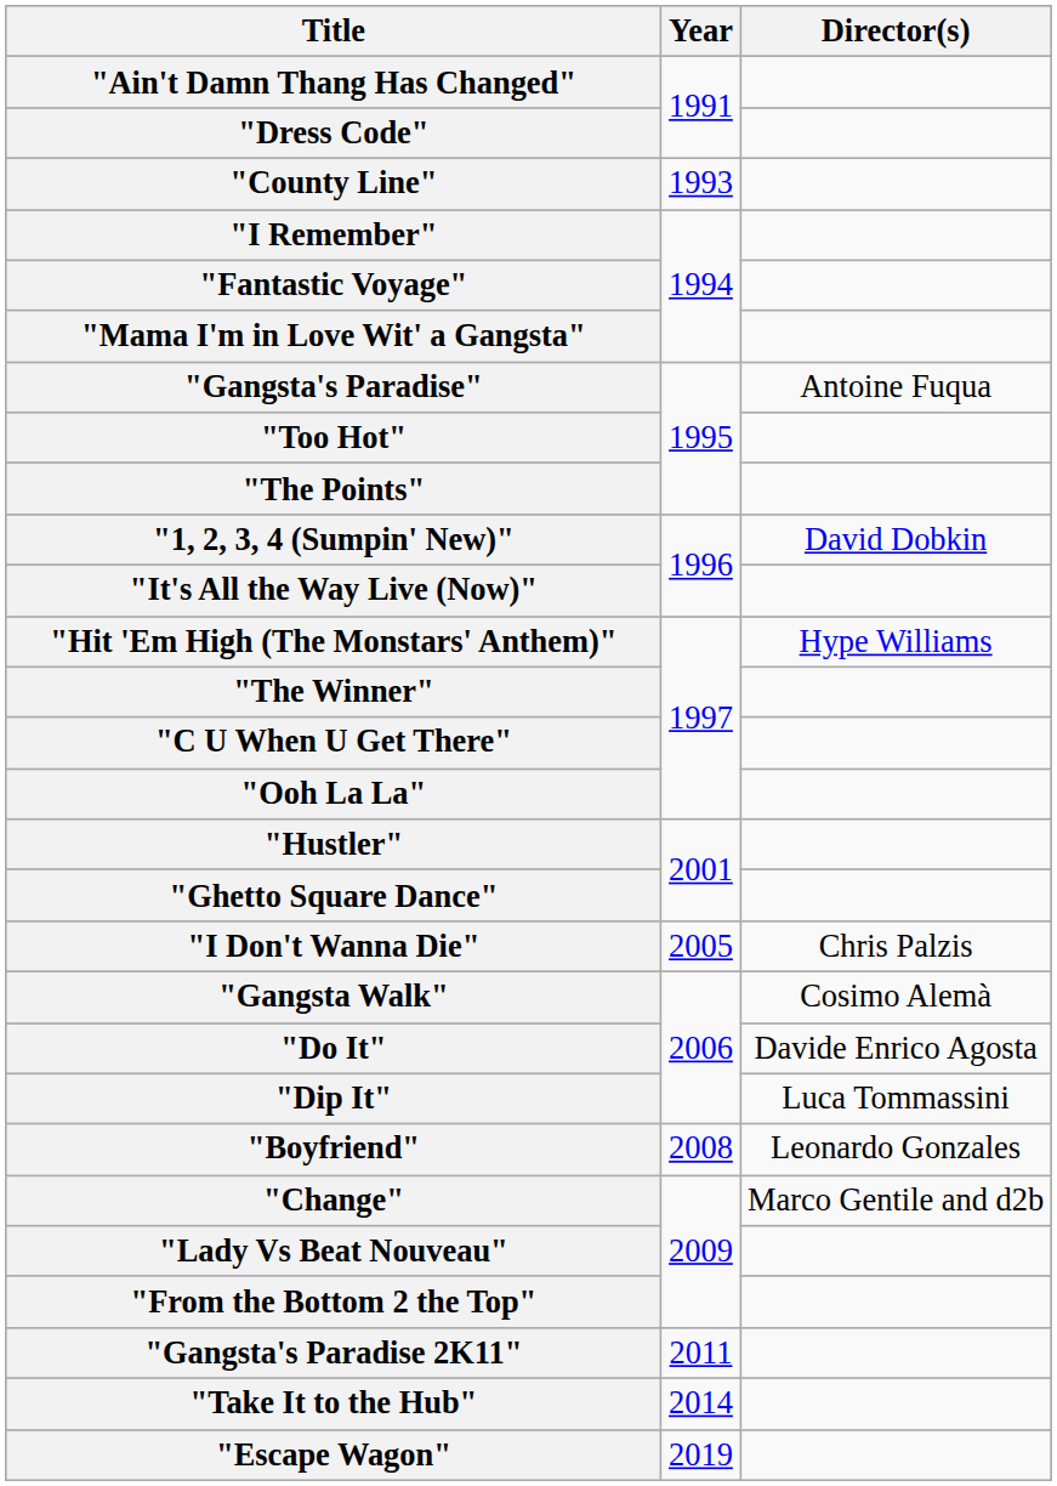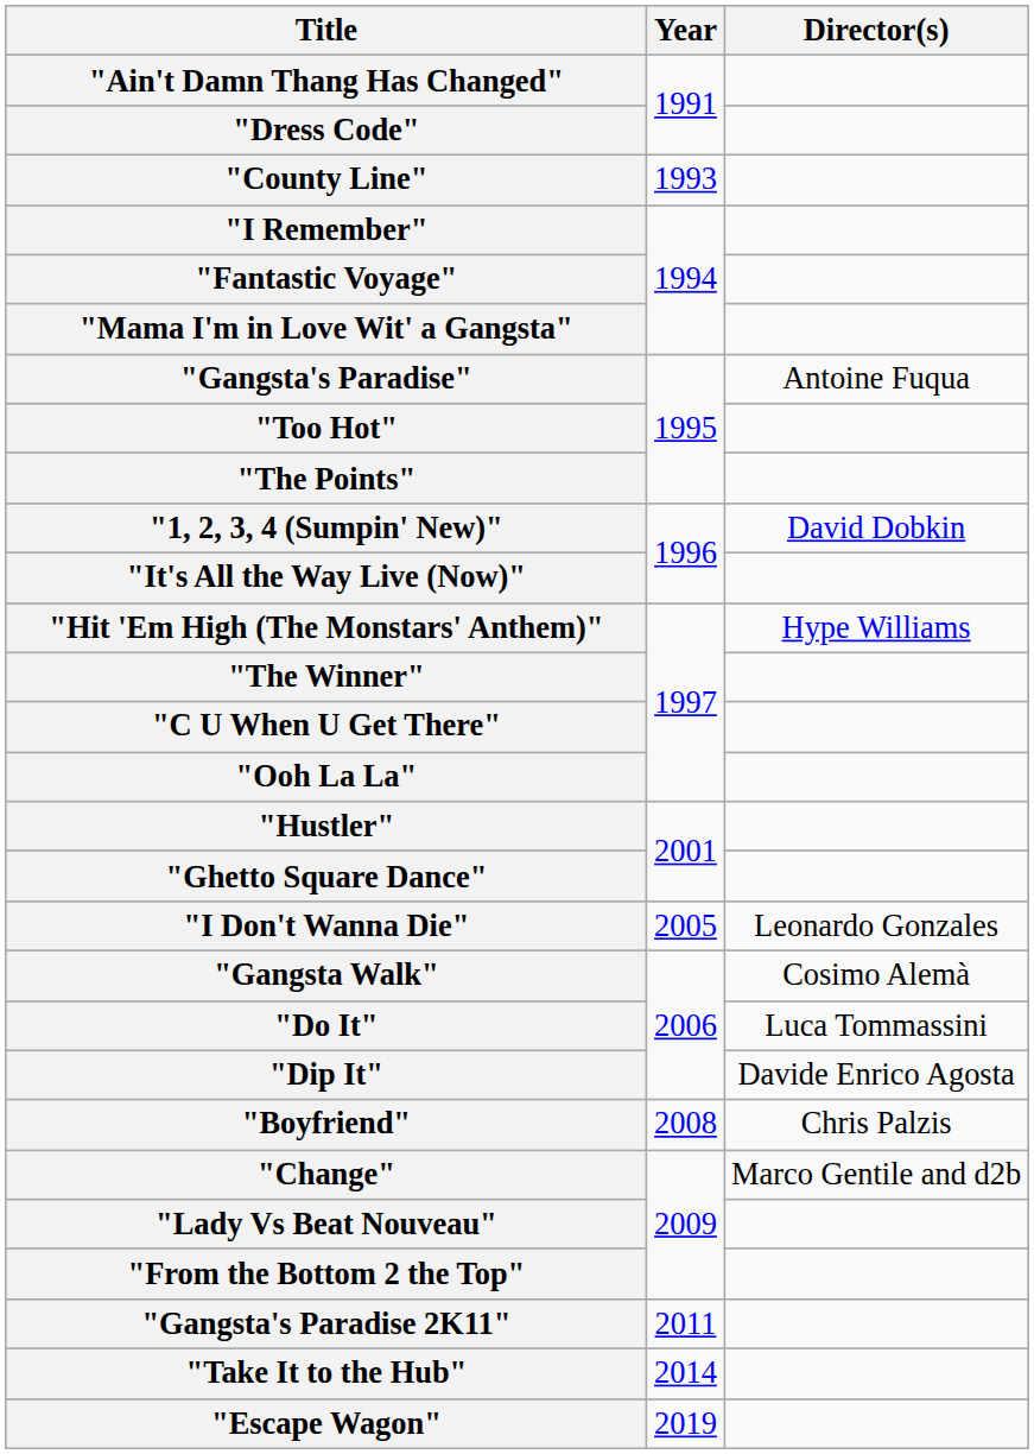 <table class="wikitable plainrowheaders" style="text-align:center;">
 <tr>
 <th scope="col" style="width:20em;">Title</th>
 <th scope="col" style="width:1em;">Year</th>
 <th scope="col">Director(s)</th>
 </tr>
 <tr>
 <th scope="row">"Ain't Damn Thang Has Changed"<br></th>
 <td rowspan="2"><a href='#'>1991</a></td>
 <td></td>
 </tr>
 <tr>
 <th scope="row">"Dress Code"<br></th>
 <td></td>
 </tr>
 <tr>
 <th scope="row">"County Line"</th>
 <td><a href='#'>1993</a></td>
 <td></td>
 </tr>
 <tr>
 <th scope="row">"I Remember"<br></th>
 <td rowspan="3"><a href='#'>1994</a></td>
 <td></td>
 </tr>
 <tr>
 <th scope="row">"Fantastic Voyage"</th>
 <td></td>
 </tr>
 <tr>
 <th scope="row">"Mama I'm in Love Wit' a Gangsta"</th>
 <td></td>
 </tr>
 <tr>
 <th scope="row">"Gangsta's Paradise"<br></th>
 <td rowspan="3"><a href='#'>1995</a></td>
 <td>Antoine Fuqua</td>
 </tr>
 <tr>
 <th scope="row">"Too Hot"</th>
 <td></td>
 </tr>
 <tr>
 <th scope="row">"The Points"<br></th>
 <td></td>
 </tr>
 <tr>
 <th scope="row">"1, 2, 3, 4 (Sumpin' New)"</th>
 <td rowspan="2"><a href='#'>1996</a></td>
 <td><a href='#'>David Dobkin</a></td>
 </tr>
 <tr>
 <th scope="row">"It's All the Way Live (Now)"</th>
 <td></td>
 </tr>
 <tr>
 <th scope="row">"Hit 'Em High (The Monstars' Anthem)"<br></th>
 <td rowspan="4"><a href='#'>1997</a></td>
 <td><a href='#'>Hype Williams</a></td>
 </tr>
 <tr>
 <th scope="row">"The Winner"</th>
 <td></td>
 </tr>
 <tr>
 <th scope="row">"C U When U Get There"<br></th>
 <td></td>
 </tr>
 <tr>
 <th scope="row">"Ooh La La"</th>
 <td></td>
 </tr>
 <tr>
 <th scope="row">"Hustler"<br></th>
 <td rowspan="2"><a href='#'>2001</a></td>
 <td></td>
 </tr>
 <tr>
 <th scope="row">"Ghetto Square Dance"</th>
 <td></td>
 </tr>
 <tr>
 <th scope="row">"I Don't Wanna Die"<br></th>
 <td><a href='#'>2005</a></td>
-<td>Chris Palzis</td>
+<td>Leonardo Gonzales</td>
 </tr>
 <tr>
 <th scope="row">"Gangsta Walk"<br></th>
 <td rowspan="3"><a href='#'>2006</a></td>
 <td>Cosimo Alemà</td>
 </tr>
 <tr>
 <th scope="row">"Do It"<br></th>
-<td>Davide Enrico Agosta</td>
+<td>Luca Tommassini</td>
 </tr>
 <tr>
 <th scope="row">"Dip It"<br></th>
-<td>Luca Tommassini</td>
+<td>Davide Enrico Agosta</td>
 </tr>
 <tr>
 <th scope="row">"Boyfriend"<br></th>
 <td><a href='#'>2008</a></td>
-<td>Leonardo Gonzales</td>
+<td>Chris Palzis</td>
 </tr>
 <tr>
 <th scope="row">"Change"<br></th>
 <td rowspan="3"><a href='#'>2009</a></td>
 <td>Marco Gentile and d2b</td>
 </tr>
 <tr>
 <th scope="row">"Lady Vs Beat Nouveau"<br></th>
 <td></td>
 </tr>
 <tr>
 <th scope="row">"From the Bottom 2 the Top"<br></th>
 <td></td>
 </tr>
 <tr>
 <th scope="row">"Gangsta's Paradise 2K11"<br></th>
 <td><a href='#'>2011</a></td>
 <td></td>
 </tr>
 <tr>
 <th scope="row">"Take It to the Hub"</th>
 <td><a href='#'>2014</a></td>
 <td></td>
 </tr>
 <tr>
 <th scope="row">"Escape Wagon"</th>
 <td><a href='#'>2019</a></td>
 <td></td>
 </tr>
 </table>
